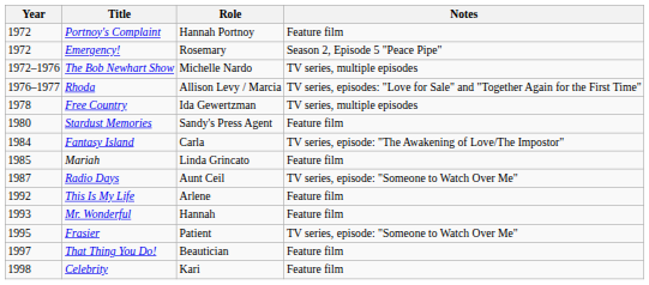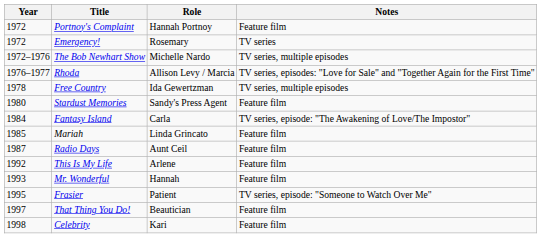 <table class="wikitable sortable">
 <tr>
 <th>Year</th>
 <th>Title</th>
 <th>Role</th>
 <th class="unsortable">Notes</th>
 </tr>
 <tr>
 <td>1972</td>
 <td><em><a href='#'>Portnoy's Complaint</a></em></td>
 <td>Hannah Portnoy</td>
 <td>Feature film</td>
 </tr>
 <tr>
 <td>1972</td>
 <td><em><a href='#'>Emergency!</a></em></td>
 <td>Rosemary</td>
-<td>Season 2, Episode 5 "Peace Pipe"</td>
+<td>TV series</td>
 </tr>
 <tr>
 <td>1972–1976</td>
 <td><em><a href='#'>The Bob Newhart Show</a></em></td>
 <td>Michelle Nardo</td>
 <td>TV series, multiple episodes</td>
 </tr>
 <tr>
 <td>1976–1977</td>
 <td><em><a href='#'>Rhoda</a></em></td>
 <td>Allison Levy / Marcia</td>
 <td>TV series, episodes: "Love for Sale" and "Together Again for the First Time"</td>
 </tr>
 <tr>
 <td>1978</td>
 <td><em><a href='#'>Free Country</a></em></td>
 <td>Ida Gewertzman</td>
 <td>TV series, multiple episodes</td>
 </tr>
 <tr>
 <td>1980</td>
 <td><em><a href='#'>Stardust Memories</a></em></td>
 <td>Sandy's Press Agent</td>
 <td>Feature film</td>
 </tr>
 <tr>
 <td>1984</td>
 <td><em><a href='#'>Fantasy Island</a></em></td>
 <td>Carla</td>
 <td>TV series, episode: "The Awakening of Love/The Impostor"</td>
 </tr>
 <tr>
 <td>1985</td>
 <td><em>Mariah</em></td>
 <td>Linda Grincato</td>
 <td>Feature film</td>
 </tr>
 <tr>
 <td>1987</td>
 <td><em><a href='#'>Radio Days</a></em></td>
 <td>Aunt Ceil</td>
-<td>TV series, episode: "Someone to Watch Over Me"</td>
+<td>Feature film</td>
 </tr>
 <tr>
 <td>1992</td>
 <td><em><a href='#'>This Is My Life</a></em></td>
 <td>Arlene</td>
 <td>Feature film</td>
 </tr>
 <tr>
 <td>1993</td>
 <td><em><a href='#'>Mr. Wonderful</a></em></td>
 <td>Hannah</td>
 <td>Feature film</td>
 </tr>
 <tr>
 <td>1995</td>
 <td><em><a href='#'>Frasier</a></em></td>
 <td>Patient</td>
 <td>TV series, episode: "Someone to Watch Over Me"</td>
 </tr>
 <tr>
 <td>1997</td>
 <td><em><a href='#'>That Thing You Do!</a></em></td>
 <td>Beautician</td>
 <td>Feature film</td>
 </tr>
 <tr>
 <td>1998</td>
 <td><em><a href='#'>Celebrity</a></em></td>
 <td>Kari</td>
 <td>Feature film</td>
 </tr>
 </table>
